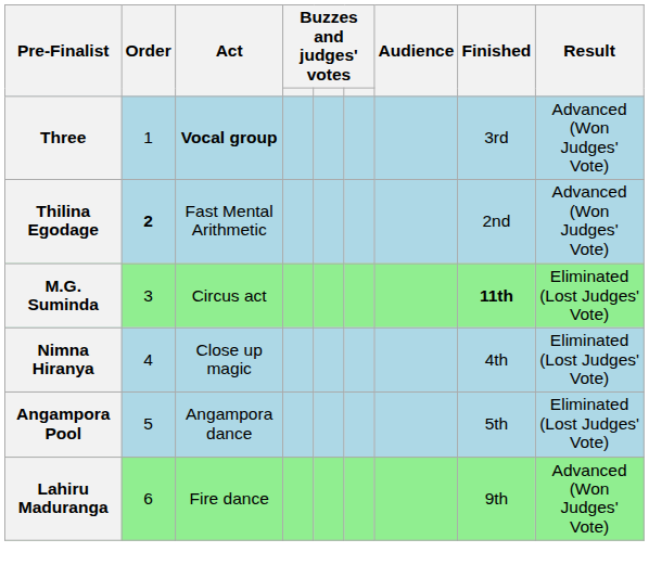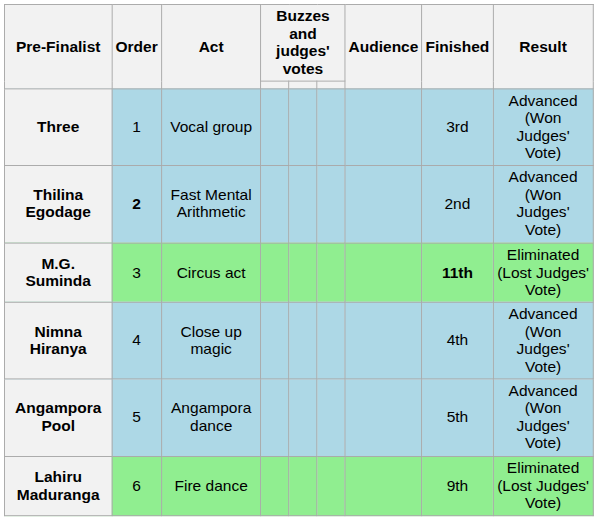 <table class="wikitable plainrowheaders sortable" style="text-align:center;">
 <tr>
 <th scope="col" rowspan="2" class="unsortable" style="width:18em;">Pre-Finalist</th>
 <th scope="col" rowspan="2" style="width:1em;">Order</th>
 <th scope="col" rowspan="2" class="unsortable" style="width:16em;">Act</th>
 <th scope="col" colspan="3" class="unsortable" style="width:24em;">Buzzes and judges' votes</th>
 <th scope="col" rowspan="2" style="width:0.25em;">Audience</th>
 <th scope="col" rowspan="2" style="width:0.25em;">Finished</th>
 <th scope="col" rowspan="2" style="width:23em;">Result</th>
 </tr>
 <tr>
 <th scope="col" style="width:6em;"></th>
 <th scope="col" style="width:6em;"></th>
 <th scope="col" style="width:6em;"></th>
 </tr>
 <tr bgcolor=lightblue>
 <th scope="row">Three</th>
 <td>1</td>
-<td><strong>Vocal group</strong></td>
+<td>Vocal group</td>
 <td></td>
 <td></td>
 <td></td>
 <td></td>
 <td>3rd</td>
 <td>Advanced (Won Judges' Vote)</td>
 </tr>
 <tr bgcolor=lightblue>
 <th scope="row">Thilina Egodage</th>
 <td><strong>2</strong></td>
 <td>Fast Mental Arithmetic</td>
 <td></td>
 <td></td>
 <td></td>
 <td></td>
 <td>2nd</td>
 <td>Advanced (Won Judges' Vote)</td>
 </tr>
 <tr bgcolor=lightgreen>
 <th scope="row">M.G. Suminda </th>
 <td>3</td>
 <td>Circus act</td>
 <td></td>
 <td></td>
 <td></td>
 <td></td>
 <td><strong>11th</strong></td>
 <td>Eliminated (Lost Judges' Vote)</td>
 </tr>
 <tr bgcolor=lightblue>
 <th scope="row">Nimna Hiranya</th>
 <td>4</td>
 <td>Close up magic</td>
 <td></td>
 <td></td>
 <td></td>
 <td></td>
 <td>4th</td>
-<td>Eliminated (Lost Judges' Vote)</td>
+<td>Advanced (Won Judges' Vote)</td>
 </tr>
 <tr bgcolor=lightblue>
 <th scope="row">Angampora Pool </th>
 <td>5</td>
 <td>Angampora dance</td>
 <td></td>
 <td></td>
 <td></td>
 <td></td>
 <td>5th</td>
-<td>Eliminated (Lost Judges' Vote)</td>
+<td>Advanced (Won Judges' Vote)</td>
 </tr>
 <tr bgcolor=lightgreen>
 <th scope="row">Lahiru Maduranga</th>
 <td>6</td>
 <td>Fire dance</td>
 <td></td>
 <td></td>
 <td></td>
 <td></td>
 <td>9th</td>
-<td>Advanced (Won Judges' Vote)</td>
+<td>Eliminated (Lost Judges' Vote)</td>
 </tr>
 </table>
